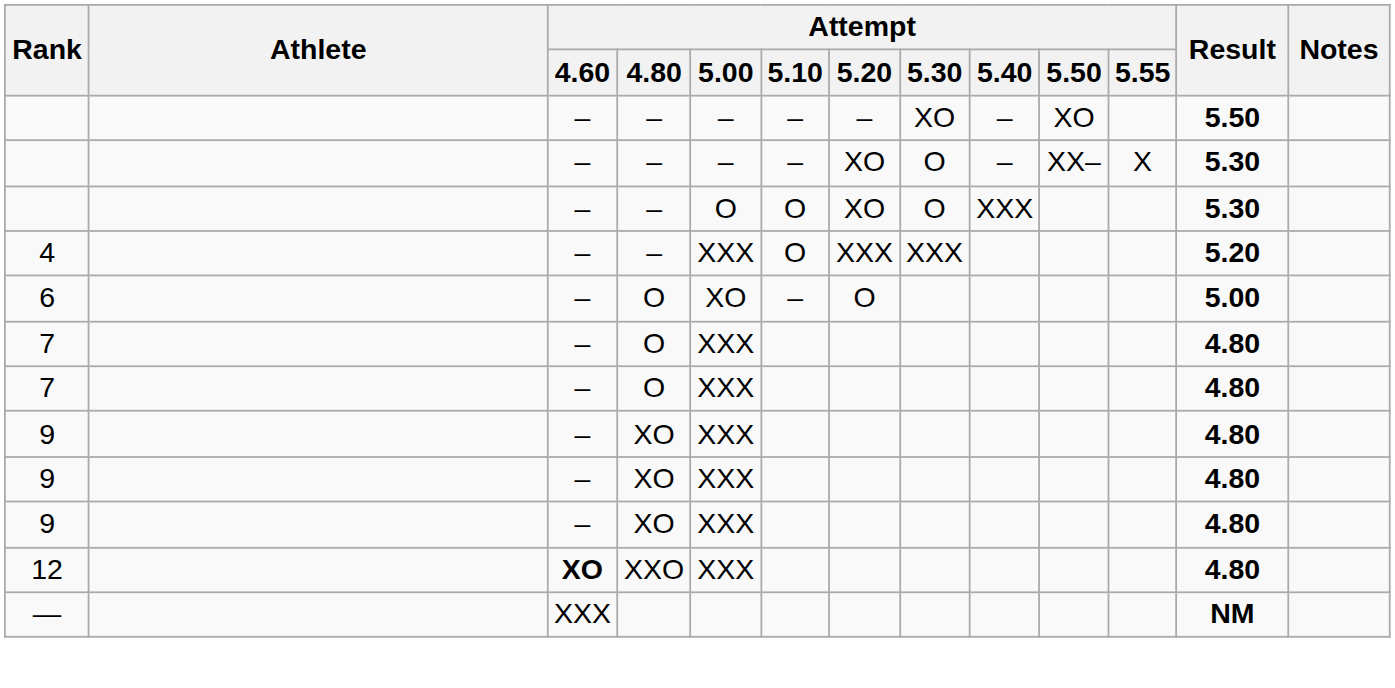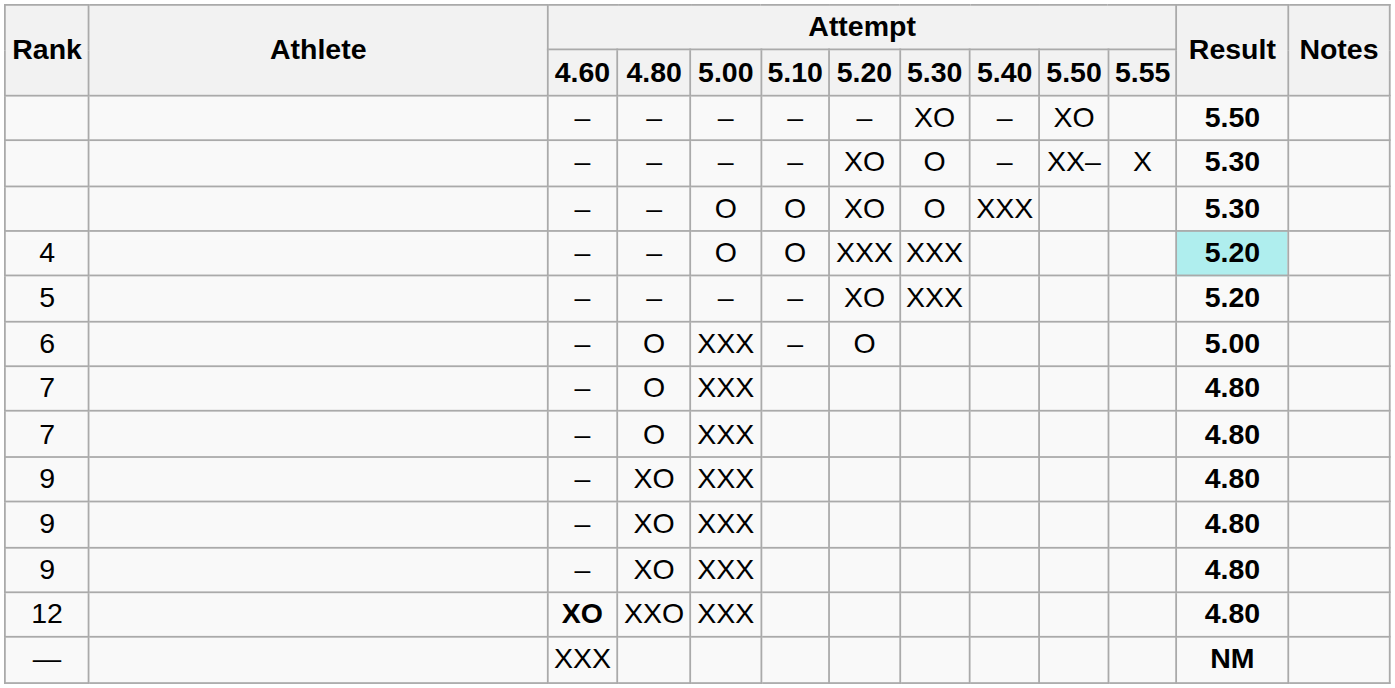 <table class="wikitable" style="text-align:center">
 <tr>
 <th rowspan=2 width=40>Rank</th>
 <th rowspan=2 width=250>Athlete</th>
 <th colspan=9>Attempt</th>
 <th rowspan=2 width=55>Result</th>
 <th rowspan=2 width=50>Notes</th>
 </tr>
 <tr>
 <th width=30>4.60</th>
 <th width=30>4.80</th>
 <th width=30>5.00</th>
 <th width=30>5.10</th>
 <th width=30>5.20</th>
 <th width=30>5.30</th>
 <th width=30>5.40</th>
 <th width=30>5.50</th>
 <th width=30>5.55</th>
 </tr>
 <tr>
 <td></td>
 <td align=left></td>
 <td>–</td>
 <td>–</td>
 <td>–</td>
 <td>–</td>
 <td>–</td>
 <td>XO</td>
 <td>–</td>
 <td>XO</td>
 <td></td>
 <td><strong>5.50</strong></td>
 <td></td>
 </tr>
 <tr>
 <td></td>
 <td align=left></td>
 <td>–</td>
 <td>–</td>
 <td>–</td>
 <td>–</td>
 <td>XO</td>
 <td>O</td>
 <td>–</td>
 <td>XX–</td>
 <td>X</td>
 <td><strong>5.30</strong></td>
 <td></td>
 </tr>
 <tr>
 <td></td>
 <td align=left></td>
 <td>–</td>
 <td>–</td>
 <td>O</td>
 <td>O</td>
 <td>XO</td>
 <td>O</td>
 <td>XXX</td>
 <td></td>
 <td></td>
 <td><strong>5.30</strong></td>
 <td></td>
 </tr>
 <tr>
 <td>4</td>
 <td align=left></td>
 <td>–</td>
 <td>–</td>
-<td>XXX</td>
+<td>O</td>
 <td>O</td>
 <td>XXX</td>
+<td>XXX</td>
+<td></td>
+<td></td>
+<td></td>
+<td style="background: paleturquoise;"><strong>5.20</strong></td>
+<td></td>
+</tr>
+<tr>
+<td>5</td>
+<td align=left></td>
+<td>–</td>
+<td>–</td>
+<td>–</td>
+<td>–</td>
+<td>XO</td>
 <td>XXX</td>
 <td></td>
 <td></td>
 <td></td>
 <td><strong>5.20</strong></td>
 <td></td>
 </tr>
 <tr>
 <td>6</td>
 <td align=left></td>
 <td>–</td>
 <td>O</td>
-<td>XO</td>
+<td>XXX</td>
 <td>–</td>
 <td>O</td>
 <td></td>
 <td></td>
 <td></td>
 <td></td>
 <td><strong>5.00</strong></td>
 <td></td>
 </tr>
 <tr>
 <td>7</td>
 <td align=left></td>
 <td>–</td>
 <td>O</td>
 <td>XXX</td>
 <td></td>
 <td></td>
 <td></td>
 <td></td>
 <td></td>
 <td></td>
 <td><strong>4.80</strong></td>
 <td></td>
 </tr>
 <tr>
 <td>7</td>
 <td align=left></td>
 <td>–</td>
 <td>O</td>
 <td>XXX</td>
 <td></td>
 <td></td>
 <td></td>
 <td></td>
 <td></td>
 <td></td>
 <td><strong>4.80</strong></td>
 <td></td>
 </tr>
 <tr>
 <td>9</td>
 <td align=left></td>
 <td>–</td>
 <td>XO</td>
 <td>XXX</td>
 <td></td>
 <td></td>
 <td></td>
 <td></td>
 <td></td>
 <td></td>
 <td><strong>4.80</strong></td>
 <td></td>
 </tr>
 <tr>
 <td>9</td>
 <td align=left></td>
 <td>–</td>
 <td>XO</td>
 <td>XXX</td>
 <td></td>
 <td></td>
 <td></td>
 <td></td>
 <td></td>
 <td></td>
 <td><strong>4.80</strong></td>
 <td></td>
 </tr>
 <tr>
 <td>9</td>
 <td align=left></td>
 <td>–</td>
 <td>XO</td>
 <td>XXX</td>
 <td></td>
 <td></td>
 <td></td>
 <td></td>
 <td></td>
 <td></td>
 <td><strong>4.80</strong></td>
 <td></td>
 </tr>
 <tr>
 <td>12</td>
 <td align=left></td>
 <td><strong>XO</strong></td>
 <td>XXO</td>
 <td>XXX</td>
 <td></td>
 <td></td>
 <td></td>
 <td></td>
 <td></td>
 <td></td>
 <td><strong>4.80</strong></td>
 <td></td>
 </tr>
 <tr>
 <td>—</td>
 <td align=left></td>
 <td>XXX</td>
 <td></td>
 <td></td>
 <td></td>
 <td></td>
 <td></td>
 <td></td>
 <td></td>
 <td></td>
 <td><strong>NM</strong></td>
 <td></td>
 </tr>
 </table>
